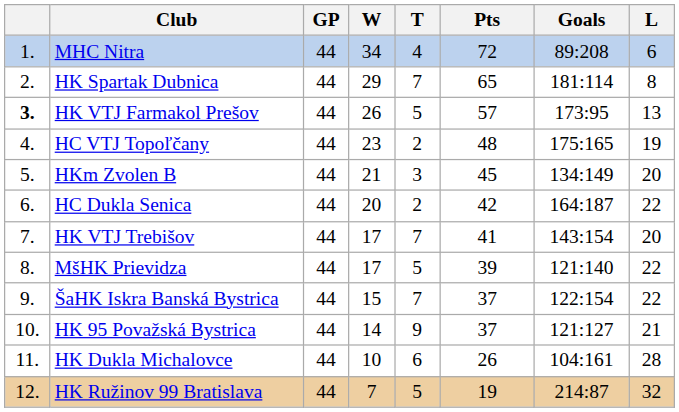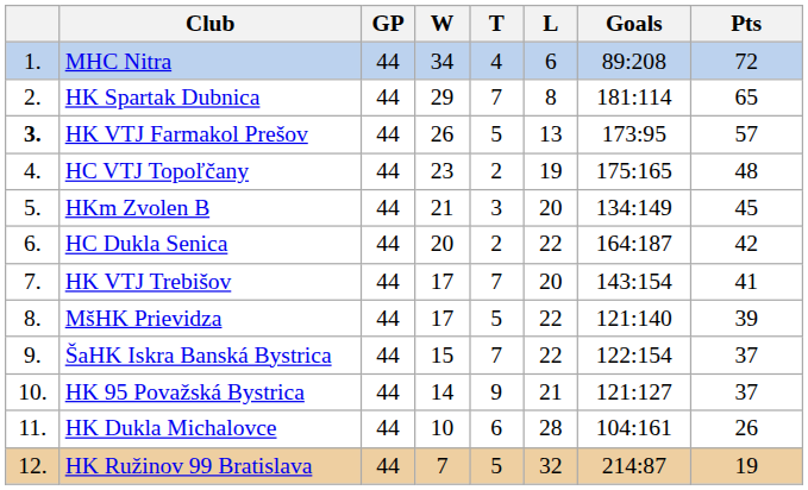 <table class="wikitable">
 <tr>
 <th width="30"></th>
 <th width="200">Club</th>
 <th width="30">GP</th>
 <th width="30">W</th>
 <th width="30">T</th>
+<th width="30">L</th>
+<th width="70">Goals</th>
 <th width="70">Pts</th>
-<th width="70">Goals</th>
-<th width="30">L</th>
 </tr>
 <tr bgcolor="#BCD2EE" align="center">
 <td>1.</td>
 <td align="left"><a href='#'>MHC Nitra</a></td>
 <td>44</td>
 <td>34</td>
 <td>4</td>
+<td>6</td>
+<td>89:208</td>
 <td>72</td>
-<td>89:208</td>
-<td>6</td>
 </tr>
 <tr bgcolor="#FFFFFF" align="center">
 <td>2.</td>
 <td align="left"><a href='#'>HK Spartak Dubnica</a></td>
 <td>44</td>
 <td>29</td>
 <td>7</td>
+<td>8</td>
+<td>181:114</td>
 <td>65</td>
-<td>181:114</td>
-<td>8</td>
 </tr>
 <tr bgcolor="#FFFFFF" align="center">
 <td><strong>3.</strong></td>
 <td align="left"><a href='#'>HK VTJ Farmakol Prešov</a></td>
 <td>44</td>
 <td>26</td>
 <td>5</td>
+<td>13</td>
+<td>173:95</td>
 <td>57</td>
-<td>173:95</td>
-<td>13</td>
 </tr>
 <tr bgcolor="#FFFFFF" align="center">
 <td>4.</td>
 <td align="left"><a href='#'>HC VTJ Topoľčany</a></td>
 <td>44</td>
 <td>23</td>
 <td>2</td>
+<td>19</td>
+<td>175:165</td>
 <td>48</td>
-<td>175:165</td>
-<td>19</td>
 </tr>
 <tr bgcolor="#FFFFFF" align="center">
 <td>5.</td>
 <td align="left"><a href='#'>HKm Zvolen B</a></td>
 <td>44</td>
 <td>21</td>
 <td>3</td>
+<td>20</td>
+<td>134:149</td>
 <td>45</td>
-<td>134:149</td>
-<td>20</td>
 </tr>
 <tr bgcolor="#FFFFFF" align="center">
 <td>6.</td>
 <td align="left"><a href='#'>HC Dukla Senica</a></td>
 <td>44</td>
 <td>20</td>
 <td>2</td>
+<td>22</td>
+<td>164:187</td>
 <td>42</td>
-<td>164:187</td>
-<td>22</td>
 </tr>
 <tr bgcolor="#FFFFFF" align="center">
 <td>7.</td>
 <td align="left"><a href='#'>HK VTJ Trebišov</a></td>
 <td>44</td>
 <td>17</td>
 <td>7</td>
+<td>20</td>
+<td>143:154</td>
 <td>41</td>
-<td>143:154</td>
-<td>20</td>
 </tr>
 <tr bgcolor="#FFFFFF" align="center">
 <td>8.</td>
 <td align="left"><a href='#'>MšHK Prievidza</a></td>
 <td>44</td>
 <td>17</td>
 <td>5</td>
+<td>22</td>
+<td>121:140</td>
 <td>39</td>
-<td>121:140</td>
-<td>22</td>
 </tr>
 <tr bgcolor="#FFFFFF" align="center">
 <td>9.</td>
 <td align="left"><a href='#'>ŠaHK Iskra Banská Bystrica</a></td>
 <td>44</td>
 <td>15</td>
 <td>7</td>
+<td>22</td>
+<td>122:154</td>
 <td>37</td>
-<td>122:154</td>
-<td>22</td>
 </tr>
 <tr bgcolor="#FFFFFF" align="center">
 <td>10.</td>
 <td align="left"><a href='#'>HK 95 Považská Bystrica</a></td>
 <td>44</td>
 <td>14</td>
 <td>9</td>
+<td>21</td>
+<td>121:127</td>
 <td>37</td>
-<td>121:127</td>
-<td>21</td>
 </tr>
 <tr bgcolor="#FFFFFF" align="center">
 <td>11.</td>
 <td align="left"><a href='#'>HK Dukla Michalovce</a></td>
 <td>44</td>
 <td>10</td>
 <td>6</td>
+<td>28</td>
+<td>104:161</td>
 <td>26</td>
-<td>104:161</td>
-<td>28</td>
 </tr>
 <tr bgcolor="#EECFA1" align="center">
 <td>12.</td>
 <td align="left"><a href='#'>HK Ružinov 99 Bratislava</a></td>
 <td>44</td>
 <td>7</td>
 <td>5</td>
+<td>32</td>
+<td>214:87</td>
 <td>19</td>
-<td>214:87</td>
-<td>32</td>
 </tr>
 </table>
